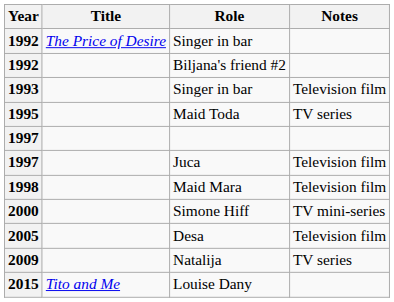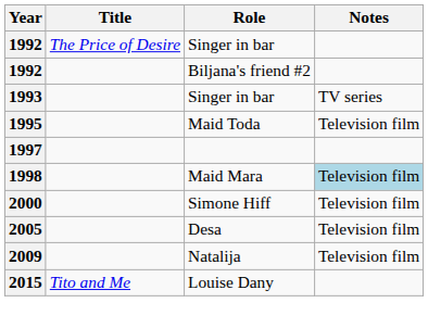 <table class="wikitable plainrowheaders sortable">
 <tr>
 <th scope="col">Year</th>
 <th scope="col">Title</th>
 <th scope="col" class="unsortable">Role</th>
 <th scope="col" class="unsortable">Notes</th>
 </tr>
 <tr>
 <th scope=row>1992</th>
 <td><em><a href='#'>The Price of Desire</a></em></td>
 <td>Singer in bar</td>
 <td></td>
 </tr>
 <tr>
 <th scope=row>1992</th>
 <td><em></em></td>
 <td>Biljana's friend #2</td>
 <td></td>
 </tr>
 <tr>
 <th scope=row>1993</th>
 <td><em></em></td>
 <td>Singer in bar</td>
-<td>Television film</td>
+<td>TV series</td>
 </tr>
 <tr>
 <th scope=row>1995</th>
 <td><em></em></td>
 <td>Maid Toda</td>
-<td>TV series</td>
+<td>Television film</td>
 </tr>
 <tr>
 <th scope=row>1997</th>
 <td><em></em></td>
 <td></td>
 <td></td>
 </tr>
 <tr>
-<th scope=row>1997</th>
-<td><em></em></td>
-<td>Juca</td>
-<td>Television film</td>
-</tr>
-<tr>
 <th scope=row>1998</th>
 <td><em></em></td>
 <td>Maid Mara</td>
-<td>Television film</td>
+<td style="background: lightblue;">Television film</td>
 </tr>
 <tr>
 <th scope=row>2000</th>
 <td><em></em></td>
 <td>Simone Hiff</td>
-<td>TV mini-series</td>
+<td>Television film</td>
 </tr>
 <tr>
 <th scope=row>2005</th>
 <td><em></em></td>
 <td>Desa</td>
 <td>Television film</td>
 </tr>
 <tr>
 <th scope=row>2009</th>
 <td><em></em></td>
 <td>Natalija</td>
-<td>TV series</td>
+<td>Television film</td>
 </tr>
 <tr>
 <th scope=row>2015</th>
 <td><em><a href='#'>Tito and Me</a></em></td>
 <td>Louise Dany</td>
 <td></td>
 </tr>
 </table>
